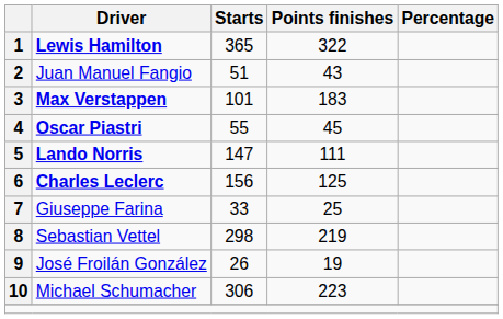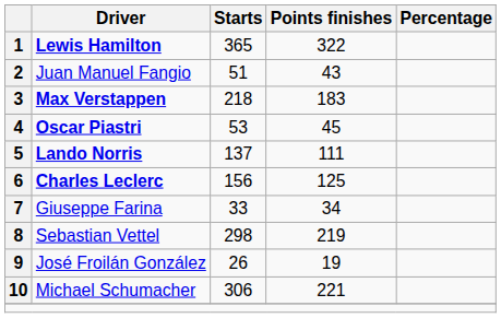 <table class="wikitable" style="text-align:center">
 <tr>
 <th></th>
 <th>Driver</th>
 <th>Starts</th>
 <th>Points finishes</th>
 <th>Percentage</th>
 </tr>
 <tr>
 <th>1</th>
 <td align=left> <strong><a href='#'>Lewis Hamilton</a></strong></td>
 <td>365</td>
 <td>322</td>
 <td></td>
 </tr>
 <tr>
 <th>2</th>
 <td align=left> <a href='#'>Juan Manuel Fangio</a></td>
 <td>51</td>
 <td>43</td>
 <td></td>
 </tr>
 <tr>
 <th>3</th>
 <td align=left> <strong><a href='#'>Max Verstappen</a></strong></td>
-<td>101</td>
+<td>218</td>
 <td>183</td>
 <td></td>
 </tr>
 <tr>
 <th>4</th>
 <td align=left> <strong><a href='#'>Oscar Piastri</a></strong></td>
-<td>55</td>
+<td>53</td>
 <td>45</td>
 <td></td>
 </tr>
 <tr>
 <th>5</th>
 <td align=left> <strong><a href='#'>Lando Norris</a></strong></td>
-<td>147</td>
+<td>137</td>
 <td>111</td>
 <td></td>
 </tr>
 <tr>
 <th>6</th>
 <td align=left> <strong><a href='#'>Charles Leclerc</a></strong></td>
 <td>156</td>
 <td>125</td>
 <td></td>
 </tr>
 <tr>
 <th>7</th>
 <td align=left> <a href='#'>Giuseppe Farina</a></td>
 <td>33</td>
-<td>25</td>
+<td>34</td>
 <td></td>
 </tr>
 <tr>
 <th>8</th>
 <td align=left> <a href='#'>Sebastian Vettel</a></td>
 <td>298</td>
 <td>219</td>
 <td></td>
 </tr>
 <tr>
 <th>9</th>
 <td align=left> <a href='#'>José Froilán González</a></td>
 <td>26</td>
 <td>19</td>
 <td></td>
 </tr>
 <tr>
 <th>10</th>
 <td align=left> <a href='#'>Michael Schumacher</a></td>
 <td>306</td>
-<td>223</td>
+<td>221</td>
 <td></td>
 </tr>
 <tr>
 </tr>
 <tr>
 <td colspan=5></td>
 </tr>
 </table>
